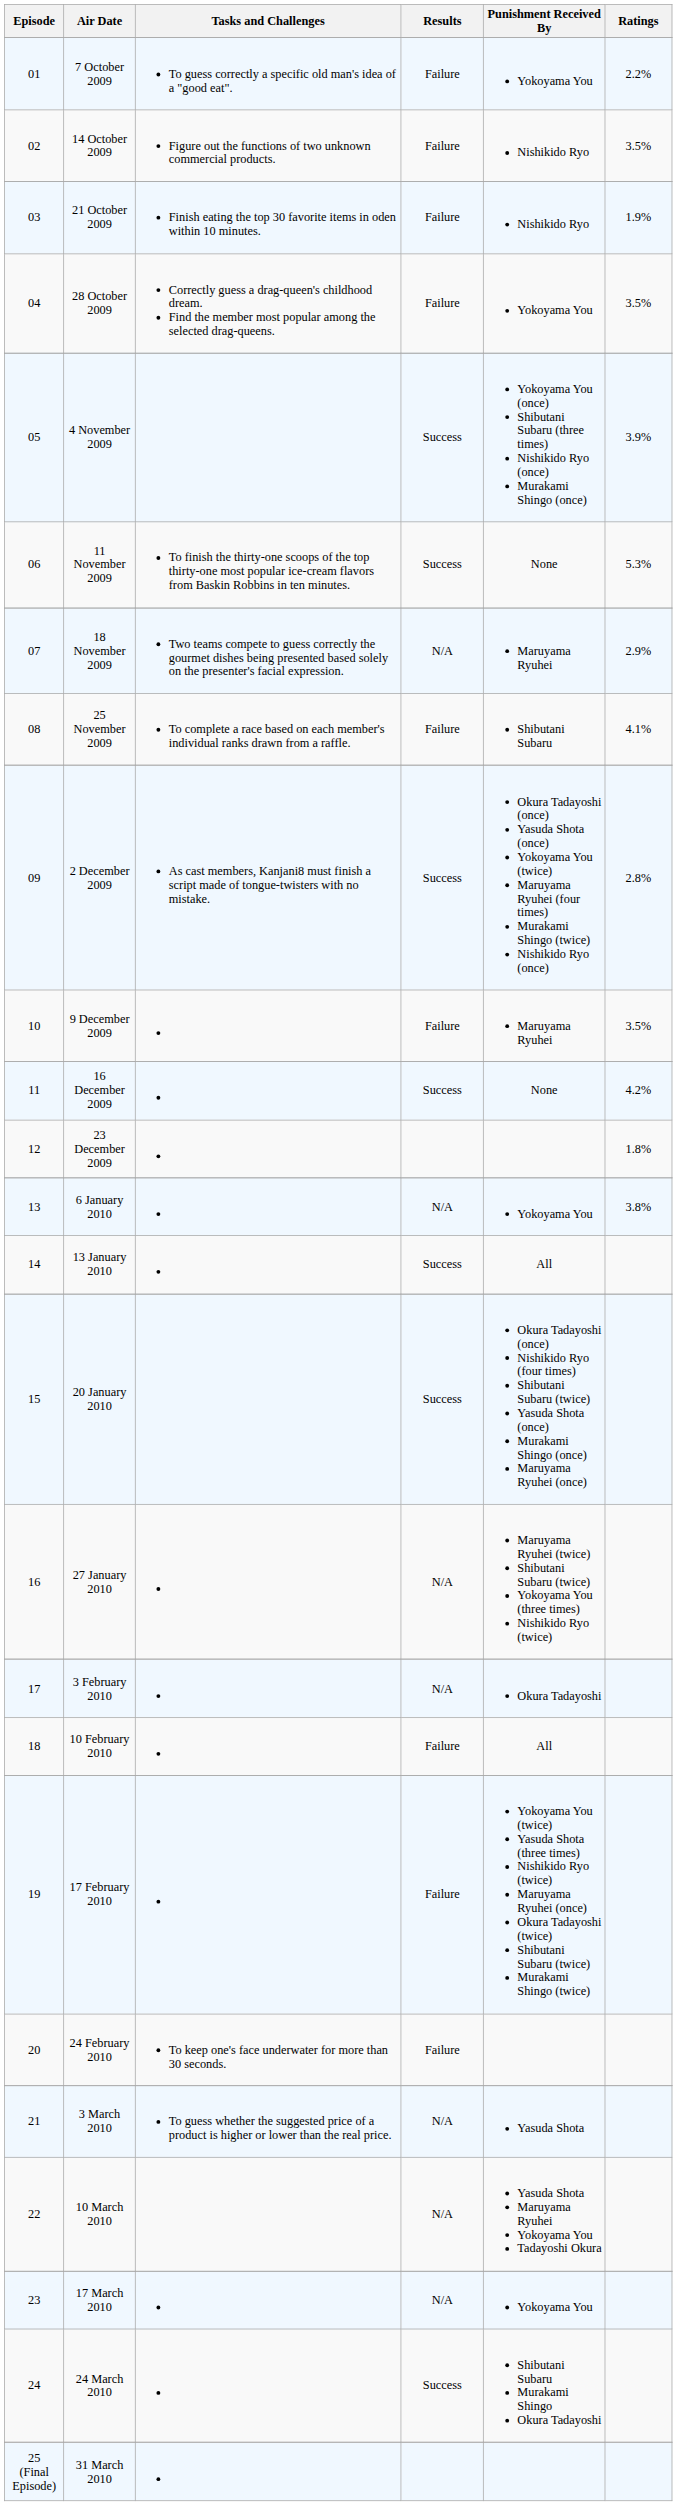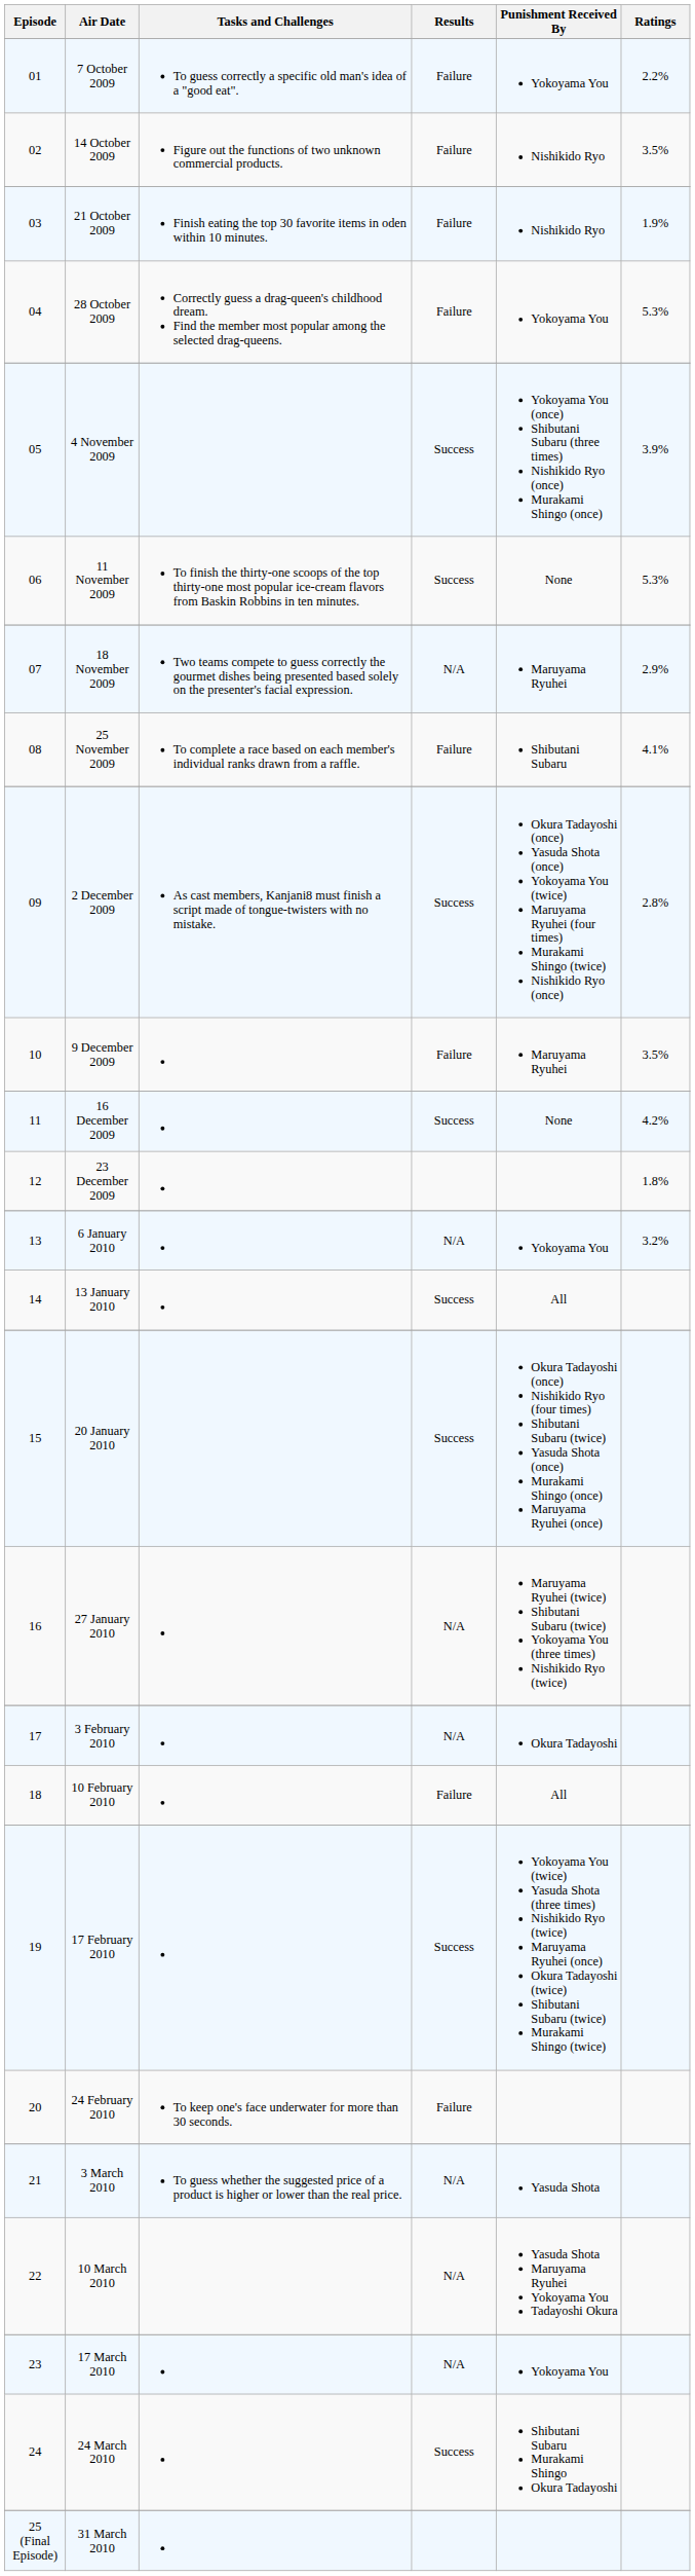 <table class="wikitable">
 <tr>
 <th>Episode</th>
 <th>Air Date</th>
 <th>Tasks and Challenges</th>
 <th width="100">Results</th>
 <th>Punishment Received By</th>
 <th width="80">Ratings</th>
 </tr>
 <tr>
 </tr>
 <tr bgcolor="#F0F8FF">
 <td align="center">01</td>
 <td align="center">7 October 2009</td>
 <td align="left"><br><ul><li>To guess correctly a specific old man's idea of a "good eat".</li></ul></td>
 <td align="center">Failure</td>
 <td><br><ul><li>Yokoyama You</li></ul></td>
 <td align="center">2.2%</td>
 </tr>
 <tr>
 <td align="center">02</td>
 <td align="center">14 October 2009</td>
 <td align="left"><br><ul><li>Figure out the functions of two unknown commercial products.</li></ul></td>
 <td align="center">Failure</td>
 <td><br><ul><li>Nishikido Ryo</li></ul></td>
 <td align="center">3.5%</td>
 </tr>
 <tr>
 </tr>
 <tr bgcolor="#F0F8FF">
 <td align="center">03</td>
 <td align="center">21 October 2009</td>
 <td align="left"><br><ul><li>Finish eating the top 30 favorite items in oden within 10 minutes.</li></ul></td>
 <td align="center">Failure</td>
 <td><br><ul><li>Nishikido Ryo</li></ul></td>
 <td align="center">1.9%</td>
 </tr>
 <tr>
 <td align="center">04</td>
 <td align="center">28 October 2009</td>
 <td align="left"><br><ul><li>Correctly guess a drag-queen's childhood dream.</li><li>Find the member most popular among the selected drag-queens.</li></ul></td>
 <td align="center">Failure</td>
 <td><br><ul><li>Yokoyama You</li></ul></td>
-<td align="center">3.5%</td>
+<td align="center">5.3%</td>
 </tr>
 <tr>
 </tr>
 <tr bgcolor="#F0F8FF">
 <td align="center">05</td>
 <td align="center">4 November 2009</td>
 <td align="left"></td>
 <td align="center">Success</td>
 <td><br><ul><li>Yokoyama You (once)</li><li>Shibutani Subaru (three times)</li><li>Nishikido Ryo (once)</li><li>Murakami Shingo (once)</li></ul></td>
 <td align="center">3.9%</td>
 </tr>
 <tr>
 <td align="center">06</td>
 <td align="center">11 November 2009</td>
 <td align="left"><br><ul><li>To finish the thirty-one scoops of the top thirty-one most popular ice-cream flavors from Baskin Robbins in ten minutes.</li></ul></td>
 <td align="center">Success</td>
 <td align="center">None</td>
 <td align="center">5.3%</td>
 </tr>
 <tr>
 </tr>
 <tr bgcolor="#F0F8FF">
 <td align="center">07</td>
 <td align="center">18 November 2009</td>
 <td align="left"><br><ul><li>Two teams compete to guess correctly the gourmet dishes being presented based solely on the presenter's facial expression.</li></ul></td>
 <td align="center">N/A</td>
 <td><br><ul><li>Maruyama Ryuhei</li></ul></td>
 <td align="center">2.9%</td>
 </tr>
 <tr>
 <td align="center">08</td>
 <td align="center">25 November 2009</td>
 <td align="left"><br><ul><li>To complete a race based on each member's individual ranks drawn from a raffle.</li></ul></td>
 <td align="center">Failure</td>
 <td><br><ul><li>Shibutani Subaru</li></ul></td>
 <td align="center">4.1%</td>
 </tr>
 <tr>
 </tr>
 <tr bgcolor="#F0F8FF">
 <td align="center">09</td>
 <td align="center">2 December 2009</td>
 <td align="left"><br><ul><li>As cast members, Kanjani8 must finish a script made of tongue-twisters with no mistake.</li></ul></td>
 <td align="center">Success</td>
 <td><br><ul><li>Okura Tadayoshi (once)</li><li>Yasuda Shota (once)</li><li>Yokoyama You (twice)</li><li>Maruyama Ryuhei (four times)</li><li>Murakami Shingo (twice)</li><li>Nishikido Ryo (once)</li></ul></td>
 <td align="center">2.8%</td>
 </tr>
 <tr>
 <td align="center">10</td>
 <td align="center">9 December 2009</td>
 <td align="left"><br><ul><li></li></ul></td>
 <td align="center">Failure</td>
 <td><br><ul><li>Maruyama Ryuhei</li></ul></td>
 <td align="center">3.5%</td>
 </tr>
 <tr>
 </tr>
 <tr bgcolor="#F0F8FF">
 <td align="center">11</td>
 <td align="center">16 December 2009</td>
 <td align="left"><br><ul><li></li></ul></td>
 <td align="center">Success</td>
 <td align="center">None</td>
 <td align="center">4.2%</td>
 </tr>
 <tr>
 <td align="center">12</td>
 <td align="center">23 December 2009</td>
 <td align="left"><br><ul><li></li></ul></td>
 <td align="center"></td>
 <td></td>
 <td align="center">1.8%</td>
 </tr>
 <tr>
 </tr>
 <tr bgcolor="#F0F8FF">
 <td align="center">13</td>
 <td align="center">6 January 2010</td>
 <td align="left"><br><ul><li></li></ul></td>
 <td align="center">N/A</td>
 <td><br><ul><li>Yokoyama You</li></ul></td>
-<td align="center">3.8%</td>
+<td align="center">3.2%</td>
 </tr>
 <tr>
 <td align="center">14</td>
 <td align="center">13 January 2010</td>
 <td align="left"><br><ul><li></li></ul></td>
 <td align="center">Success</td>
 <td align="center">All</td>
 <td align="center"></td>
 </tr>
 <tr>
 </tr>
 <tr bgcolor="#F0F8FF">
 <td align="center">15</td>
 <td align="center">20 January 2010</td>
 <td align="left"></td>
 <td align="center">Success</td>
 <td><br><ul><li>Okura Tadayoshi (once)</li><li>Nishikido Ryo (four times)</li><li>Shibutani Subaru (twice)</li><li>Yasuda Shota (once)</li><li>Murakami Shingo (once)</li><li>Maruyama Ryuhei (once)</li></ul></td>
 <td align="center"></td>
 </tr>
 <tr>
 <td align="center">16</td>
 <td align="center">27 January 2010</td>
 <td align="left"><br><ul><li></li></ul></td>
 <td align="center">N/A</td>
 <td><br><ul><li>Maruyama Ryuhei (twice)</li><li>Shibutani Subaru (twice)</li><li>Yokoyama You (three times)</li><li>Nishikido Ryo (twice)</li></ul></td>
 <td align="center"></td>
 </tr>
 <tr>
 </tr>
 <tr bgcolor="#F0F8FF">
 <td align="center">17</td>
 <td align="center">3 February 2010</td>
 <td align="left"><br><ul><li></li></ul></td>
 <td align="center">N/A</td>
 <td><br><ul><li>Okura Tadayoshi</li></ul></td>
 <td align="center"></td>
 </tr>
 <tr>
 <td align="center">18</td>
 <td align="center">10 February 2010</td>
 <td align="left"><br><ul><li></li></ul></td>
 <td align="center">Failure</td>
 <td align="center">All</td>
 <td align="center"></td>
 </tr>
 <tr>
 </tr>
 <tr bgcolor="#F0F8FF">
 <td align="center">19</td>
 <td align="center">17 February 2010</td>
 <td align="left"><br><ul><li></li></ul></td>
-<td align="center">Failure</td>
+<td align="center">Success</td>
 <td><br><ul><li>Yokoyama You (twice)</li><li>Yasuda Shota (three times)</li><li>Nishikido Ryo (twice)</li><li>Maruyama Ryuhei (once)</li><li>Okura Tadayoshi (twice)</li><li>Shibutani Subaru (twice)</li><li>Murakami Shingo (twice)</li></ul></td>
 <td align="center"></td>
 </tr>
 <tr>
 <td align="center">20</td>
 <td align="center">24 February 2010</td>
 <td align="left"><br><ul><li>To keep one's face underwater for more than 30 seconds.</li></ul></td>
 <td align="center">Failure</td>
 <td></td>
 <td align="center"></td>
 </tr>
 <tr>
 </tr>
 <tr bgcolor="#F0F8FF">
 <td align="center">21</td>
 <td align="center">3 March 2010</td>
 <td align="left"><br><ul><li>To guess whether the suggested price of a product is higher or lower than the real price.</li></ul></td>
 <td align="center">N/A</td>
 <td><br><ul><li>Yasuda Shota</li></ul></td>
 <td align="center"></td>
 </tr>
 <tr>
 <td align="center">22</td>
 <td align="center">10 March 2010</td>
 <td align="left"></td>
 <td align="center">N/A</td>
 <td><br><ul><li>Yasuda Shota</li><li>Maruyama Ryuhei</li><li>Yokoyama You</li><li>Tadayoshi Okura</li></ul></td>
 <td align="center"></td>
 </tr>
 <tr>
 </tr>
 <tr bgcolor="#F0F8FF">
 <td align="center">23</td>
 <td align="center">17 March 2010</td>
 <td align="left"><br><ul><li></li></ul></td>
 <td align="center">N/A</td>
 <td><br><ul><li>Yokoyama You</li></ul></td>
 <td align="center"></td>
 </tr>
 <tr>
 <td align="center">24</td>
 <td align="center">24 March 2010</td>
 <td align="left"><br><ul><li></li></ul></td>
 <td align="center">Success</td>
 <td><br><ul><li>Shibutani Subaru</li><li>Murakami Shingo</li><li>Okura Tadayoshi</li></ul></td>
 <td align="center"></td>
 </tr>
 <tr>
 </tr>
 <tr bgcolor="#F0F8FF">
 <td align="center">25 <br>(Final Episode)</td>
 <td align="center">31 March 2010</td>
 <td align="left"><br><ul><li></li></ul></td>
 <td align="center"></td>
 <td></td>
 <td align="center"></td>
 </tr>
 </table>
